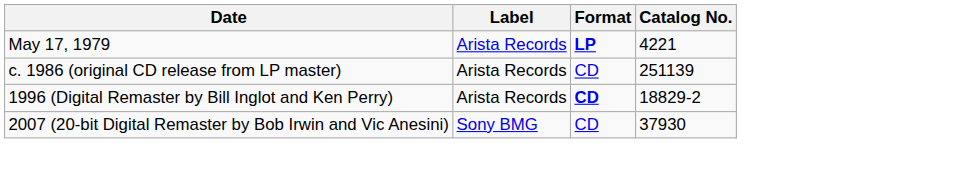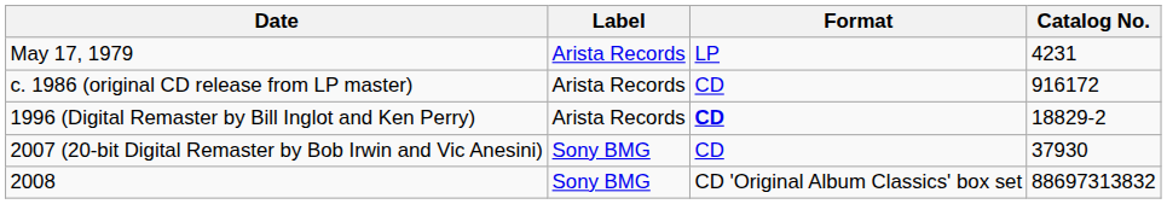 <table class="wikitable">
 <tr>
 <th>Date</th>
 <th>Label</th>
 <th>Format</th>
 <th>Catalog No.</th>
 </tr>
 <tr>
 <td>May 17, 1979</td>
 <td><a href='#'>Arista Records</a></td>
-<td><strong><a href='#'>LP</a></strong></td>
-<td>4221</td>
+<td><a href='#'>LP</a></td>
+<td>4231</td>
 </tr>
 <tr>
 <td>c. 1986 (original CD release from LP master)</td>
 <td>Arista Records</td>
 <td><a href='#'>CD</a></td>
-<td>251139</td>
+<td>916172</td>
 </tr>
 <tr>
 <td>1996 (Digital Remaster by Bill Inglot and Ken Perry)</td>
 <td>Arista Records</td>
 <td><strong><a href='#'>CD</a></strong></td>
 <td>18829-2</td>
 </tr>
 <tr>
 <td>2007 (20-bit Digital Remaster by Bob Irwin and Vic Anesini)</td>
 <td><a href='#'>Sony BMG</a></td>
 <td><a href='#'>CD</a></td>
 <td>37930</td>
 </tr>
+<tr>
+<td>2008</td>
+<td><a href='#'>Sony BMG</a></td>
+<td>CD 'Original Album Classics' box set</td>
+<td>88697313832</td>
+</tr>
 </table>
